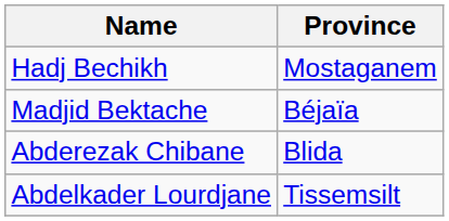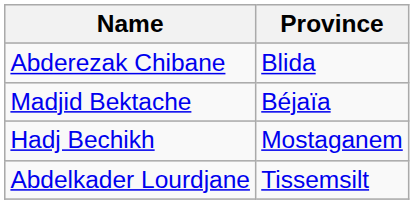 <table class=wikitable>
 <tr>
 <th>Name</th>
 <th>Province</th>
 </tr>
 <tr>
-<td><a href='#'>Hadj Bechikh</a></td>
-<td><a href='#'>Mostaganem</a></td>
+<td><a href='#'>Abderezak Chibane</a></td>
+<td><a href='#'>Blida</a></td>
 </tr>
 <tr>
 <td><a href='#'>Madjid Bektache</a></td>
 <td><a href='#'>Béjaïa</a></td>
 </tr>
 <tr>
-<td><a href='#'>Abderezak Chibane</a></td>
-<td><a href='#'>Blida</a></td>
+<td><a href='#'>Hadj Bechikh</a></td>
+<td><a href='#'>Mostaganem</a></td>
 </tr>
 <tr>
 <td><a href='#'>Abdelkader Lourdjane</a></td>
 <td><a href='#'>Tissemsilt</a></td>
 </tr>
 </table>
